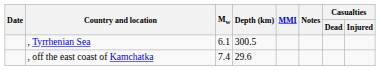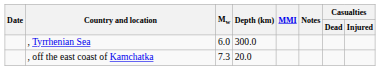 <table class="wikitable sortable sort-under" style="border:1px black; margin-left:1em;">
 <tr>
 <th rowspan="2"><small>Date</small></th>
 <th rowspan="2" style="width: 310px"><small>Country and location</small></th>
 <th rowspan="2"><small>M<sub>w</sub></small></th>
 <th rowspan="2"><small>Depth (km)</small></th>
 <th rowspan="2"><small><a href='#'>MMI</a></small></th>
 <th rowspan="2" class="unsortable"><small>Notes</small></th>
 <th colspan="2"><small>Casualties</small></th>
 </tr>
 <tr>
 <th><small>Dead</small></th>
 <th><small>Injured</small></th>
 </tr>
 <tr>
 <td></td>
 <td>, <a href='#'>Tyrrhenian Sea</a></td>
-<td>6.1</td>
-<td>300.5</td>
+<td>6.0</td>
+<td>300.0</td>
 <td></td>
 <td></td>
 <td></td>
 <td></td>
 </tr>
 <tr>
 <td></td>
 <td>, off the east coast of <a href='#'>Kamchatka</a></td>
-<td>7.4</td>
-<td>29.6</td>
+<td>7.3</td>
+<td>20.0</td>
 <td></td>
 <td></td>
 <td></td>
 <td></td>
 </tr>
 </table>
